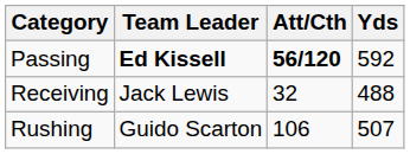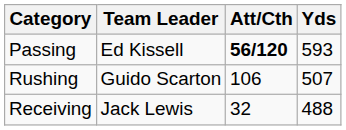 <table class="wikitable">
 <tr>
 <th>Category</th>
 <th>Team Leader</th>
 <th>Att/Cth</th>
 <th>Yds</th>
 </tr>
 <tr style="background: ##ddffdd;">
 <td>Passing</td>
-<td><strong>Ed Kissell</strong></td>
+<td>Ed Kissell</td>
 <td><strong>56/120</strong></td>
-<td>592</td>
+<td>593</td>
+</tr>
+<tr style="background: ##ffdddd;">
+<td>Rushing</td>
+<td>Guido Scarton</td>
+<td>106</td>
+<td>507</td>
 </tr>
 <tr style="background: ##ddffdd;">
 <td>Receiving</td>
 <td>Jack Lewis</td>
 <td>32</td>
 <td>488</td>
 </tr>
-<tr style="background: ##ffdddd;">
-<td>Rushing</td>
-<td>Guido Scarton</td>
-<td>106</td>
-<td>507</td>
-</tr>
 </table>
